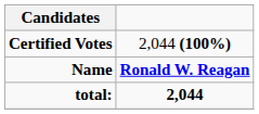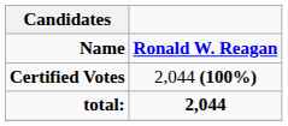 <table border='1px' class="wikitable" style="text-align:center;">
 <tr>
 <th colspan=1><strong>Candidates</strong></th>
 <td></td>
 </tr>
 <tr>
+<td align=right><strong>Name</strong></td>
+<td><strong><a href='#'>Ronald W. Reagan</a></strong></td>
+</tr>
+<tr>
 <td align=right><strong>Certified Votes</strong></td>
 <td><strong> </strong>2,044 <strong>(100%)</strong></td>
-</tr>
-<tr>
-<td align=right><strong>Name</strong></td>
-<td><strong><a href='#'>Ronald W. Reagan</a></strong></td>
 </tr>
 <tr>
 <td align=right><strong>total:</strong></td>
 <td><strong>2,044</strong></td>
 </tr>
 <tr>
 </tr>
 </table>
